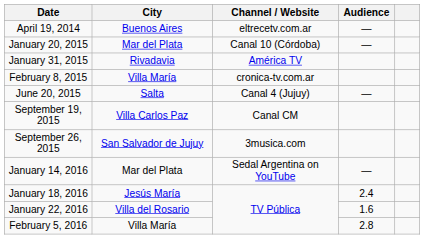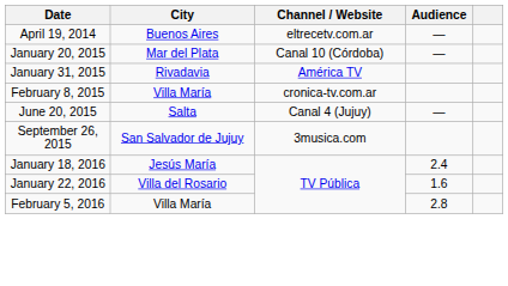 <table class="wikitable" style="text-align:center;">
 <tr>
 <th style="width:130px;">Date</th>
 <th style="width:180px;">City</th>
 <th style="width:190px;">Channel / Website</th>
 <th style="width:80px;">Audience</th>
 <th scope="col" style="width:2em;"></th>
 </tr>
 <tr>
 <td>April 19, 2014</td>
 <td><a href='#'>Buenos Aires</a></td>
 <td>eltrecetv.com.ar</td>
 <td>—</td>
 <td></td>
 </tr>
 <tr>
 <td>January 20, 2015</td>
 <td><a href='#'>Mar del Plata</a></td>
 <td>Canal 10 (Córdoba)</td>
 <td>—</td>
 <td></td>
 </tr>
 <tr>
 <td>January 31, 2015</td>
 <td><a href='#'>Rivadavia</a></td>
 <td><a href='#'>América TV</a></td>
 <td></td>
 <td></td>
 </tr>
 <tr>
 <td>February 8, 2015</td>
 <td><a href='#'>Villa María</a></td>
 <td>cronica-tv.com.ar</td>
 <td></td>
 <td></td>
 </tr>
 <tr>
 <td>June 20, 2015</td>
 <td><a href='#'>Salta</a></td>
 <td>Canal 4 (Jujuy)</td>
 <td>—</td>
 <td></td>
 </tr>
 <tr>
-<td>September 19, 2015</td>
-<td><a href='#'>Villa Carlos Paz</a></td>
-<td>Canal CM</td>
-<td></td>
-<td></td>
-</tr>
-<tr>
 <td>September 26, 2015</td>
 <td><a href='#'>San Salvador de Jujuy</a></td>
 <td>3musica.com</td>
 <td></td>
-<td></td>
-</tr>
-<tr>
-<td>January 14, 2016</td>
-<td>Mar del Plata</td>
-<td>Sedal Argentina on <a href='#'>YouTube</a></td>
-<td>—</td>
 <td></td>
 </tr>
 <tr>
 <td>January 18, 2016</td>
 <td><a href='#'>Jesús María</a></td>
 <td rowspan=3><a href='#'>TV Pública</a></td>
 <td>2.4</td>
 <td></td>
 </tr>
 <tr>
 <td>January 22, 2016</td>
 <td><a href='#'>Villa del Rosario</a></td>
 <td>1.6</td>
 <td></td>
 </tr>
 <tr>
 <td>February 5, 2016</td>
 <td>Villa María</td>
 <td>2.8</td>
 <td></td>
 </tr>
 </table>
